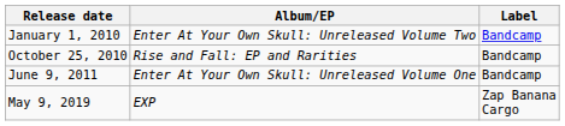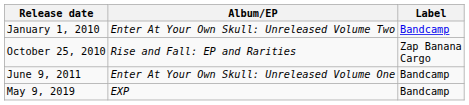 <table class="wikitable">
 <tr>
 <th>Release date</th>
 <th>Album/EP</th>
 <th>Label</th>
 </tr>
 <tr>
 <td>January 1, 2010</td>
 <td><em>Enter At Your Own Skull: Unreleased Volume Two</em></td>
 <td><a href='#'>Bandcamp</a><br></td>
 </tr>
 <tr>
 <td>October 25, 2010</td>
 <td><em>Rise and Fall: EP and Rarities</em></td>
-<td>Bandcamp</td>
+<td>Zap Banana<br>Cargo</td>
 </tr>
 <tr>
 <td>June 9, 2011</td>
 <td><em>Enter At Your Own Skull: Unreleased Volume One</em></td>
 <td>Bandcamp</td>
 </tr>
 <tr>
 <td>May 9, 2019</td>
 <td><em>EXP</em></td>
-<td>Zap Banana<br>Cargo</td>
+<td>Bandcamp</td>
 </tr>
 </table>
